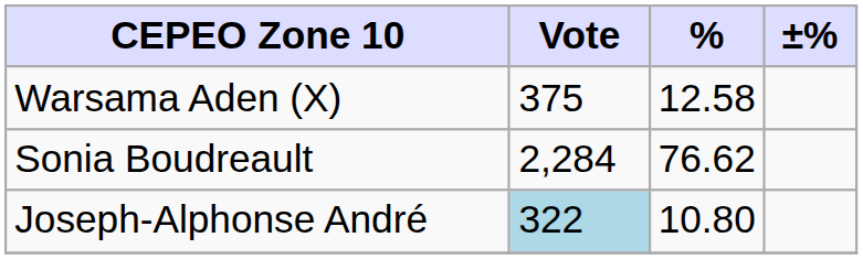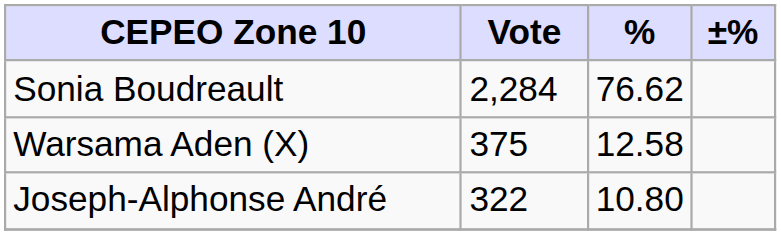 <table class="wikitable">
 <tr>
 <th style="background:#DDDDFF" width="200px">CEPEO Zone 10</th>
 <th style="background:#DDDDFF" width="50px">Vote</th>
 <th style="background:#DDDDFF" width="30px">%</th>
 <th style="background:#DDDDFF" width="30px">±%</th>
 </tr>
 <tr>
+<td>Sonia Boudreault</td>
+<td>2,284</td>
+<td>76.62</td>
+<td></td>
+</tr>
+<tr>
 <td>Warsama Aden (X)</td>
 <td>375</td>
 <td>12.58</td>
 <td></td>
 </tr>
 <tr>
-<td>Sonia Boudreault</td>
-<td>2,284</td>
-<td>76.62</td>
-<td></td>
-</tr>
-<tr>
 <td>Joseph-Alphonse André</td>
-<td style="background: lightblue;">322</td>
+<td>322</td>
 <td>10.80</td>
 <td></td>
 </tr>
 <tr>
 </tr>
 </table>
